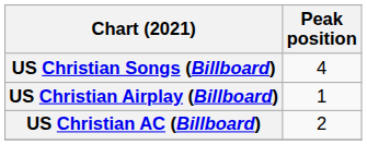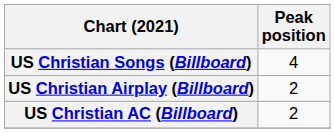 <table class="wikitable sortable plainrowheaders" style="text-align:center">
 <tr>
 <th scope="col">Chart (2021)</th>
 <th scope="col">Peak<br> position</th>
 </tr>
 <tr>
 <th scope="row">US <a href='#'>Christian Songs</a> (<a href='#'><em>Billboard</em></a>)</th>
 <td>4</td>
 </tr>
 <tr>
 <th scope="row">US <a href='#'>Christian Airplay</a> (<a href='#'><em>Billboard</em></a>)</th>
-<td>1</td>
+<td>2</td>
 </tr>
 <tr>
 <th scope="row">US <a href='#'>Christian AC</a> (<em><a href='#'>Billboard</a></em>)</th>
 <td>2</td>
 </tr>
 <tr>
 </tr>
 </table>
